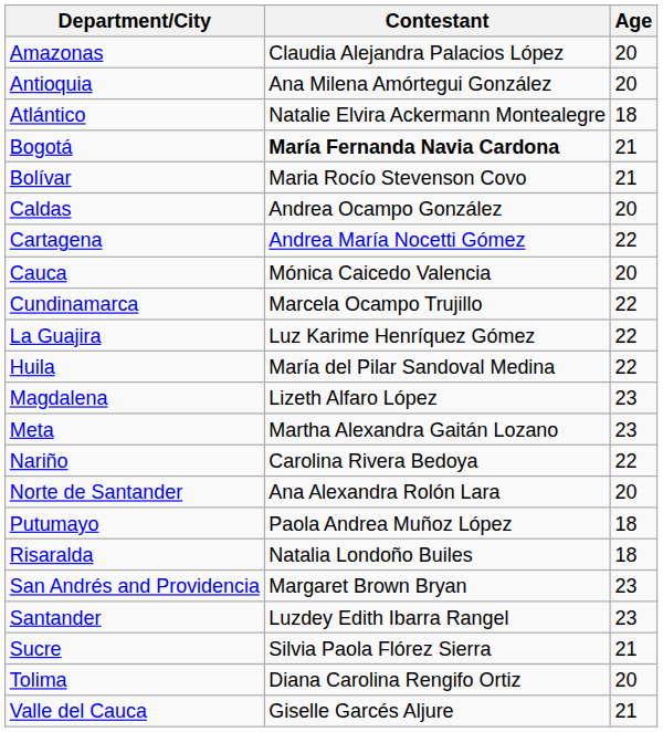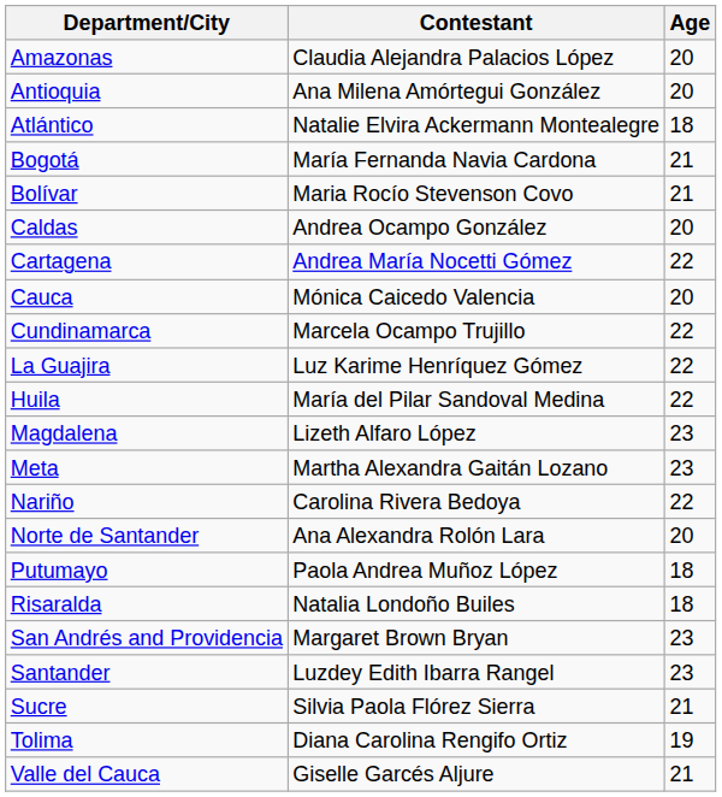 <table class="wikitable sortable" style="font-size: 95%;">
 <tr>
 <th>Department/City</th>
 <th>Contestant</th>
 <th>Age</th>
 </tr>
 <tr>
 <td><a href='#'>Amazonas</a></td>
 <td>Claudia Alejandra Palacios López</td>
 <td>20</td>
 </tr>
 <tr>
 <td><a href='#'>Antioquia</a></td>
 <td>Ana Milena Amórtegui González</td>
 <td>20</td>
 </tr>
 <tr>
 <td><a href='#'>Atlántico</a></td>
 <td>Natalie Elvira Ackermann Montealegre</td>
 <td>18</td>
 </tr>
 <tr>
 <td><a href='#'>Bogotá</a></td>
-<td><strong>María Fernanda Navia Cardona</strong></td>
+<td>María Fernanda Navia Cardona</td>
 <td>21</td>
 </tr>
 <tr>
 <td><a href='#'>Bolívar</a></td>
 <td>Maria Rocío Stevenson Covo</td>
 <td>21</td>
 </tr>
 <tr>
 <td><a href='#'>Caldas</a></td>
 <td>Andrea Ocampo González</td>
 <td>20</td>
 </tr>
 <tr>
 <td><a href='#'>Cartagena</a></td>
 <td><a href='#'>Andrea María Nocetti Gómez</a></td>
 <td>22</td>
 </tr>
 <tr>
 <td><a href='#'>Cauca</a></td>
 <td>Mónica Caicedo Valencia</td>
 <td>20</td>
 </tr>
 <tr>
 <td><a href='#'>Cundinamarca</a></td>
 <td>Marcela Ocampo Trujillo</td>
 <td>22</td>
 </tr>
 <tr>
 <td><a href='#'>La Guajira</a></td>
 <td>Luz Karime Henríquez Gómez</td>
 <td>22</td>
 </tr>
 <tr>
 <td><a href='#'>Huila</a></td>
 <td>María del Pilar Sandoval Medina</td>
 <td>22</td>
 </tr>
 <tr>
 <td><a href='#'>Magdalena</a></td>
 <td>Lizeth Alfaro López</td>
 <td>23</td>
 </tr>
 <tr>
 <td><a href='#'>Meta</a></td>
 <td>Martha Alexandra Gaitán Lozano</td>
 <td>23</td>
 </tr>
 <tr>
 <td><a href='#'>Nariño</a></td>
 <td>Carolina Rivera Bedoya</td>
 <td>22</td>
 </tr>
 <tr>
 <td><a href='#'>Norte de Santander</a></td>
 <td>Ana Alexandra Rolón Lara</td>
 <td>20</td>
 </tr>
 <tr>
 <td><a href='#'>Putumayo</a></td>
 <td>Paola Andrea Muñoz López</td>
 <td>18</td>
 </tr>
 <tr>
 <td><a href='#'>Risaralda</a></td>
 <td>Natalia Londoño Builes</td>
 <td>18</td>
 </tr>
 <tr>
 <td><a href='#'>San Andrés and Providencia</a></td>
 <td>Margaret Brown Bryan</td>
 <td>23</td>
 </tr>
 <tr>
 <td><a href='#'>Santander</a></td>
 <td>Luzdey Edith Ibarra Rangel</td>
 <td>23</td>
 </tr>
 <tr>
 <td><a href='#'>Sucre</a></td>
 <td>Silvia Paola Flórez Sierra</td>
 <td>21</td>
 </tr>
 <tr>
 <td><a href='#'>Tolima</a></td>
 <td>Diana Carolina Rengifo Ortiz</td>
-<td>20</td>
+<td>19</td>
 </tr>
 <tr>
 <td><a href='#'>Valle del Cauca</a></td>
 <td>Giselle Garcés Aljure</td>
 <td>21</td>
 </tr>
 </table>
